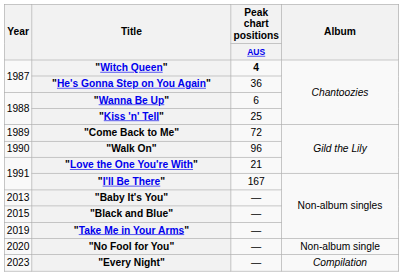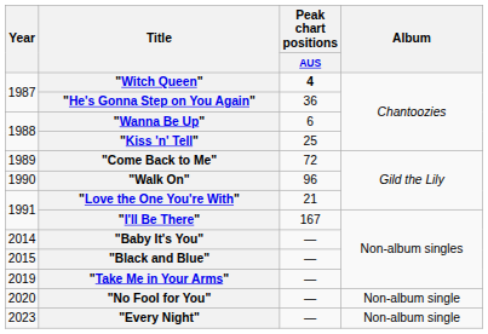 <table class="wikitable plainrowheaders" style="text-align:center;" border="1">
 <tr>
 <th scope="col" rowspan="2" style="width:1em;">Year</th>
 <th scope="col" rowspan="2" style="width:19em;">Title</th>
 <th scope="col" colspan="1">Peak chart positions</th>
 <th scope="col" rowspan="2" style="width:11em;">Album</th>
 </tr>
 <tr>
 <th width="30px"><small><a href='#'>AUS</a><br></small></th>
 </tr>
 <tr>
 <td rowspan="2">1987</td>
 <th scope="row">"<a href='#'>Witch Queen</a>"</th>
 <td><strong>4</strong></td>
 <td rowspan="4"><em>Chantoozies</em></td>
 </tr>
 <tr>
 <th scope="row">"<a href='#'>He's Gonna Step on You Again</a>"</th>
 <td>36</td>
 </tr>
 <tr>
 <td rowspan="2">1988</td>
 <th scope="row">"<a href='#'>Wanna Be Up</a>"</th>
 <td>6</td>
 </tr>
 <tr>
 <th scope="row">"<a href='#'>Kiss 'n' Tell</a>"</th>
 <td>25</td>
 </tr>
 <tr>
 <td>1989</td>
 <th scope="row">"Come Back to Me"</th>
 <td>72</td>
 <td rowspan="3"><em>Gild the Lily</em></td>
 </tr>
 <tr>
 <td>1990</td>
 <th scope="row">"Walk On"</th>
 <td>96</td>
 </tr>
 <tr>
 <td rowspan="2">1991</td>
 <th scope="row">"<a href='#'>Love the One You're With</a>"</th>
 <td>21</td>
 </tr>
 <tr>
 <th scope="row">"<a href='#'>I'll Be There</a>"</th>
 <td>167</td>
 <td rowspan="4">Non-album singles</td>
 </tr>
 <tr>
-<td>2013</td>
+<td>2014</td>
 <th scope="row">"Baby It's You"</th>
 <td>—</td>
 </tr>
 <tr>
 <td>2015</td>
 <th scope="row">"Black and Blue"</th>
 <td>—</td>
 </tr>
 <tr>
 <td>2019</td>
 <th scope="row">"<a href='#'>Take Me in Your Arms</a>"</th>
 <td>—</td>
 </tr>
 <tr>
 <td>2020</td>
 <th scope="row">"No Fool for You"</th>
 <td>—</td>
 <td>Non-album single</td>
 </tr>
 <tr>
 <td>2023</td>
 <th scope="row">"Every Night"</th>
 <td>—</td>
-<td><em>Compilation</em></td>
+<td>Non-album single</td>
 </tr>
 </table>
